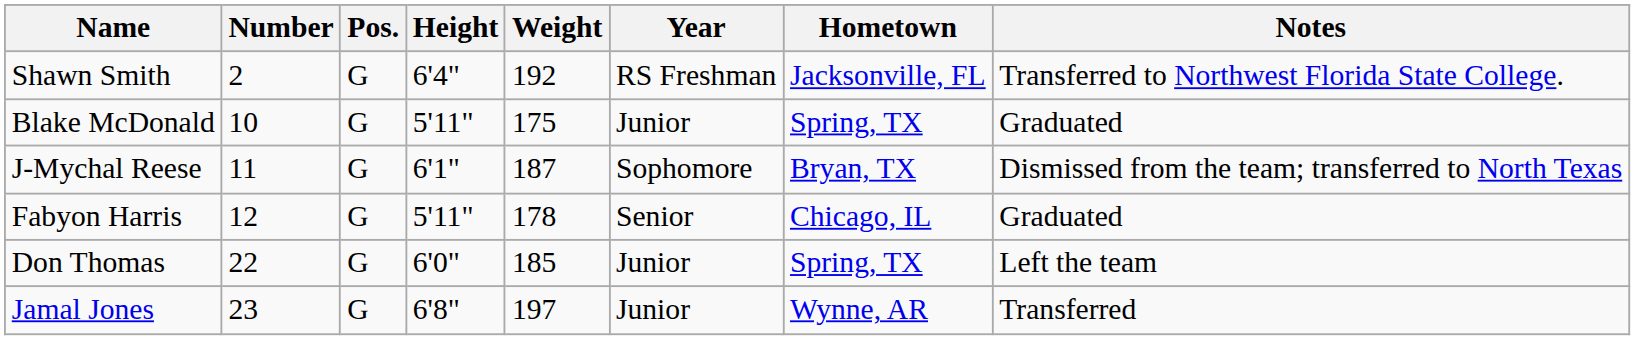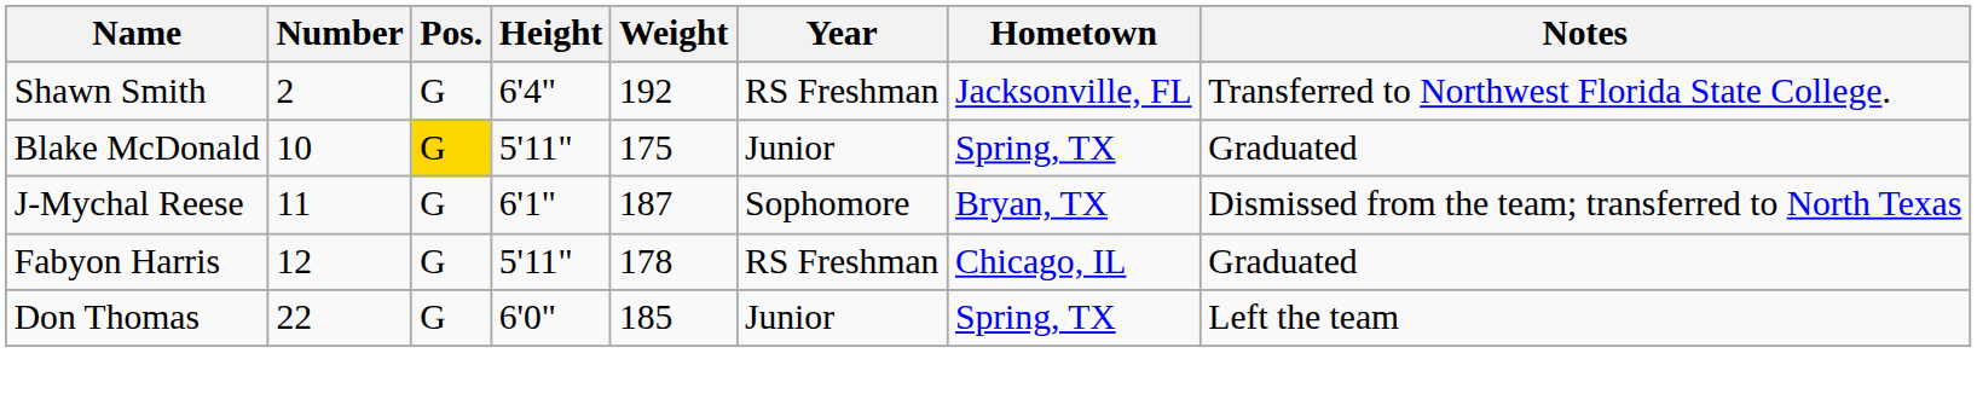 <table class="wikitable sortable" border="1">
 <tr>
 <th>Name</th>
 <th>Number</th>
 <th>Pos.</th>
 <th>Height</th>
 <th>Weight</th>
 <th>Year</th>
 <th>Hometown</th>
 <th class="unsortable">Notes</th>
 </tr>
 <tr>
 <td>Shawn Smith</td>
 <td>2</td>
 <td>G</td>
 <td>6'4"</td>
 <td>192</td>
 <td>RS Freshman</td>
 <td><a href='#'>Jacksonville, FL</a></td>
 <td>Transferred to <a href='#'>Northwest Florida State College</a>.</td>
 </tr>
 <tr>
 <td>Blake McDonald</td>
 <td>10</td>
-<td>G</td>
+<td style="background: gold;">G</td>
 <td>5'11"</td>
 <td>175</td>
 <td>Junior</td>
 <td><a href='#'>Spring, TX</a></td>
 <td>Graduated</td>
 </tr>
 <tr>
 <td>J-Mychal Reese</td>
 <td>11</td>
 <td>G</td>
 <td>6'1"</td>
 <td>187</td>
 <td>Sophomore</td>
 <td><a href='#'>Bryan, TX</a></td>
 <td>Dismissed from the team; transferred to <a href='#'>North Texas</a></td>
 </tr>
 <tr>
 <td>Fabyon Harris</td>
 <td>12</td>
 <td>G</td>
 <td>5'11"</td>
 <td>178</td>
-<td>Senior</td>
+<td>RS Freshman</td>
 <td><a href='#'>Chicago, IL</a></td>
 <td>Graduated</td>
 </tr>
 <tr>
 <td>Don Thomas</td>
 <td>22</td>
 <td>G</td>
 <td>6'0"</td>
 <td>185</td>
 <td>Junior</td>
 <td><a href='#'>Spring, TX</a></td>
 <td>Left the team</td>
 </tr>
-<tr>
-<td><a href='#'>Jamal Jones</a></td>
-<td>23</td>
-<td>G</td>
-<td>6'8"</td>
-<td>197</td>
-<td>Junior</td>
-<td><a href='#'>Wynne, AR</a></td>
-<td>Transferred</td>
-</tr>
 </table>
